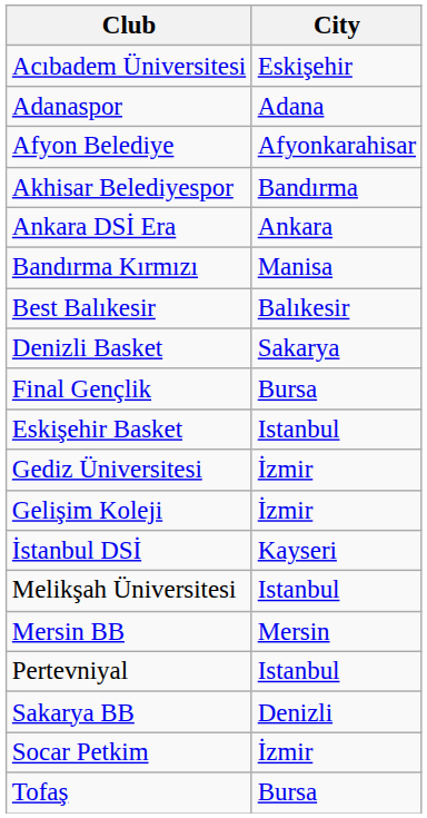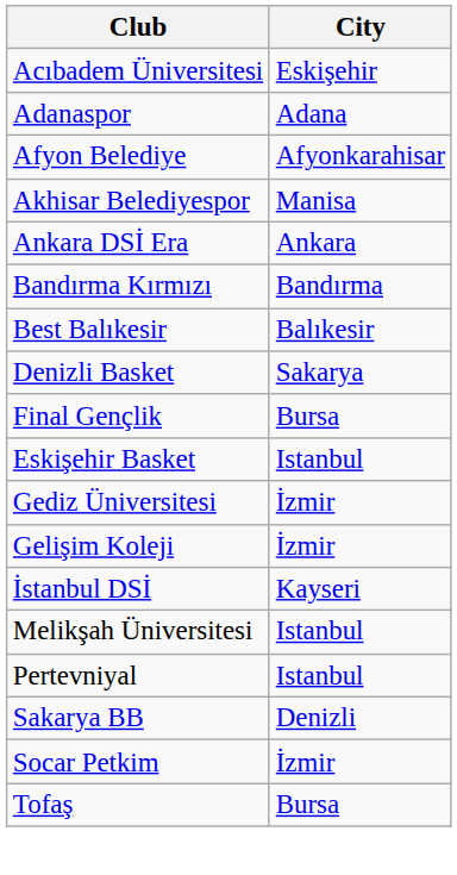 <table class="wikitable sortable" style="margin:1em 2em 1em 1em;">
 <tr>
 <th>Club</th>
 <th>City</th>
 </tr>
 <tr>
 <td><a href='#'>Acıbadem Üniversitesi</a></td>
 <td><a href='#'>Eskişehir</a></td>
 </tr>
 <tr>
 <td><a href='#'>Adanaspor</a></td>
 <td><a href='#'>Adana</a></td>
 </tr>
 <tr>
 <td><a href='#'>Afyon Belediye</a></td>
 <td><a href='#'>Afyonkarahisar</a></td>
 </tr>
 <tr>
 <td><a href='#'>Akhisar Belediyespor</a></td>
-<td><a href='#'>Bandırma</a></td>
+<td><a href='#'>Manisa</a></td>
 </tr>
 <tr>
 <td><a href='#'>Ankara DSİ Era</a></td>
 <td><a href='#'>Ankara</a></td>
 </tr>
 <tr>
 <td><a href='#'>Bandırma Kırmızı</a></td>
-<td><a href='#'>Manisa</a></td>
+<td><a href='#'>Bandırma</a></td>
 </tr>
 <tr>
 <td><a href='#'>Best Balıkesir</a></td>
 <td><a href='#'>Balıkesir</a></td>
 </tr>
 <tr>
 <td><a href='#'>Denizli Basket</a></td>
 <td><a href='#'>Sakarya</a></td>
 </tr>
 <tr>
 <td><a href='#'>Final Gençlik</a></td>
 <td><a href='#'>Bursa</a></td>
 </tr>
 <tr>
 <td><a href='#'>Eskişehir Basket</a></td>
 <td><a href='#'>Istanbul</a></td>
 </tr>
 <tr>
 <td><a href='#'>Gediz Üniversitesi</a></td>
 <td><a href='#'>İzmir</a></td>
 </tr>
 <tr>
 <td><a href='#'>Gelişim Koleji</a></td>
 <td><a href='#'>İzmir</a></td>
 </tr>
 <tr>
 <td><a href='#'>İstanbul DSİ</a></td>
 <td><a href='#'>Kayseri</a></td>
 </tr>
 <tr>
 <td>Melikşah Üniversitesi</td>
 <td><a href='#'>Istanbul</a></td>
 </tr>
 <tr>
-<td><a href='#'>Mersin BB</a></td>
-<td><a href='#'>Mersin</a></td>
-</tr>
-<tr>
 <td>Pertevniyal</td>
 <td><a href='#'>Istanbul</a></td>
 </tr>
 <tr>
 <td><a href='#'>Sakarya BB</a></td>
 <td><a href='#'>Denizli</a></td>
 </tr>
 <tr>
 <td><a href='#'>Socar Petkim</a></td>
 <td><a href='#'>İzmir</a></td>
 </tr>
 <tr>
 <td><a href='#'>Tofaş</a></td>
 <td><a href='#'>Bursa</a></td>
 </tr>
 </table>
